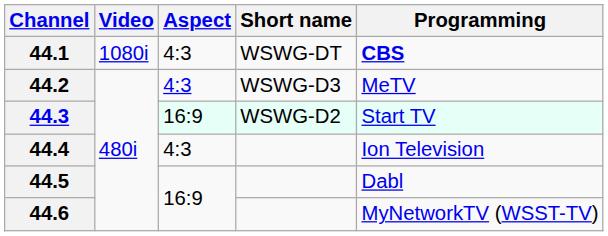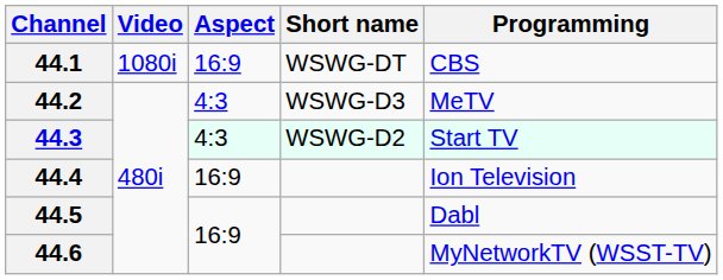 <table class="wikitable">
 <tr>
 <th scope = "col"><a href='#'>Channel</a></th>
 <th scope = "col"><a href='#'>Video</a></th>
 <th scope = "col"><a href='#'>Aspect</a></th>
 <th scope = "col">Short name</th>
 <th scope = "col">Programming</th>
 </tr>
 <tr>
 <th scope = "row">44.1</th>
 <td><a href='#'>1080i</a></td>
-<td>4:3</td>
+<td><a href='#'>16:9</a></td>
 <td>WSWG-DT</td>
-<td><strong><a href='#'>CBS</a></strong></td>
+<td><a href='#'>CBS</a></td>
 </tr>
 <tr>
 <th scope = "row">44.2</th>
 <td rowspan=5><a href='#'>480i</a></td>
 <td><a href='#'>4:3</a></td>
 <td>WSWG-D3</td>
 <td><a href='#'>MeTV</a></td>
 </tr>
 <tr style="background-color: #E6FFF7;">
 <th scope = "row"><a href='#'>44.3</a></th>
-<td>16:9</td>
+<td>4:3</td>
 <td>WSWG-D2</td>
 <td><a href='#'>Start TV</a></td>
 </tr>
 <tr>
 <th scope = "row">44.4</th>
-<td>4:3</td>
+<td>16:9</td>
 <td></td>
 <td><a href='#'>Ion Television</a></td>
 </tr>
 <tr>
 <th scope = "row">44.5</th>
 <td rowspan=2>16:9</td>
 <td></td>
 <td><a href='#'>Dabl</a></td>
 </tr>
 <tr>
 <th scope = "row">44.6</th>
 <td></td>
 <td><a href='#'>MyNetworkTV</a> (<a href='#'>WSST-TV</a>)</td>
 </tr>
 </table>
